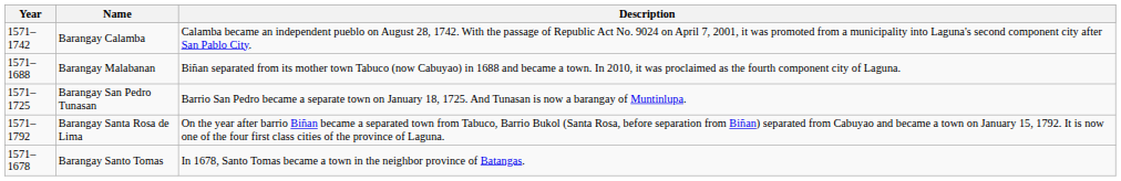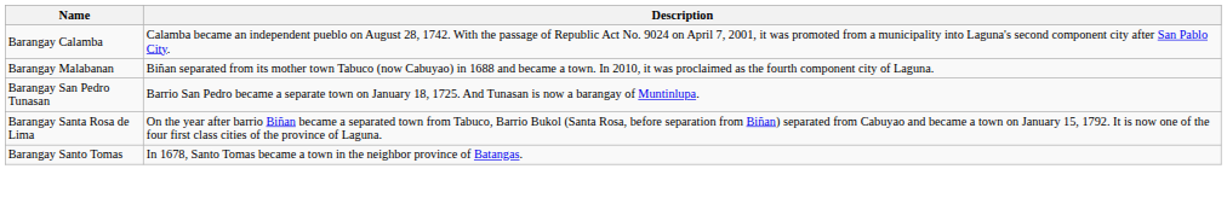 <table class="wikitable">
 <tr style="background:#ccc;">
-<th>Year</th>
 <th>Name</th>
 <th>Description</th>
 </tr>
 <tr>
-<td>1571–1742</td>
 <td>Barangay Calamba</td>
 <td>Calamba became an independent pueblo on August 28, 1742. With the passage of Republic Act No. 9024 on April 7, 2001, it was promoted from a municipality into Laguna's second component city after <a href='#'>San Pablo City</a>.</td>
 </tr>
 <tr>
-<td>1571–1688</td>
 <td>Barangay Malabanan</td>
 <td>Biñan separated from its mother town Tabuco (now Cabuyao) in 1688 and became a town. In 2010, it was proclaimed as the fourth component city of Laguna.</td>
 </tr>
 <tr>
-<td>1571–1725</td>
 <td>Barangay San Pedro Tunasan</td>
 <td>Barrio San Pedro became a separate town on January 18, 1725. And Tunasan is now a barangay of <a href='#'>Muntinlupa</a>.</td>
 </tr>
 <tr>
-<td>1571–1792</td>
 <td>Barangay Santa Rosa de Lima</td>
 <td>On the year after barrio <a href='#'>Biñan</a> became a separated town from Tabuco, Barrio Bukol (Santa Rosa, before separation from <a href='#'>Biñan</a>) separated from Cabuyao and became a town on January 15, 1792. It is now one of the four first class cities of the province of Laguna.</td>
 </tr>
 <tr>
-<td>1571–1678</td>
 <td>Barangay Santo Tomas</td>
 <td>In 1678, Santo Tomas became a town in the neighbor province of <a href='#'>Batangas</a>.</td>
 </tr>
 </table>
